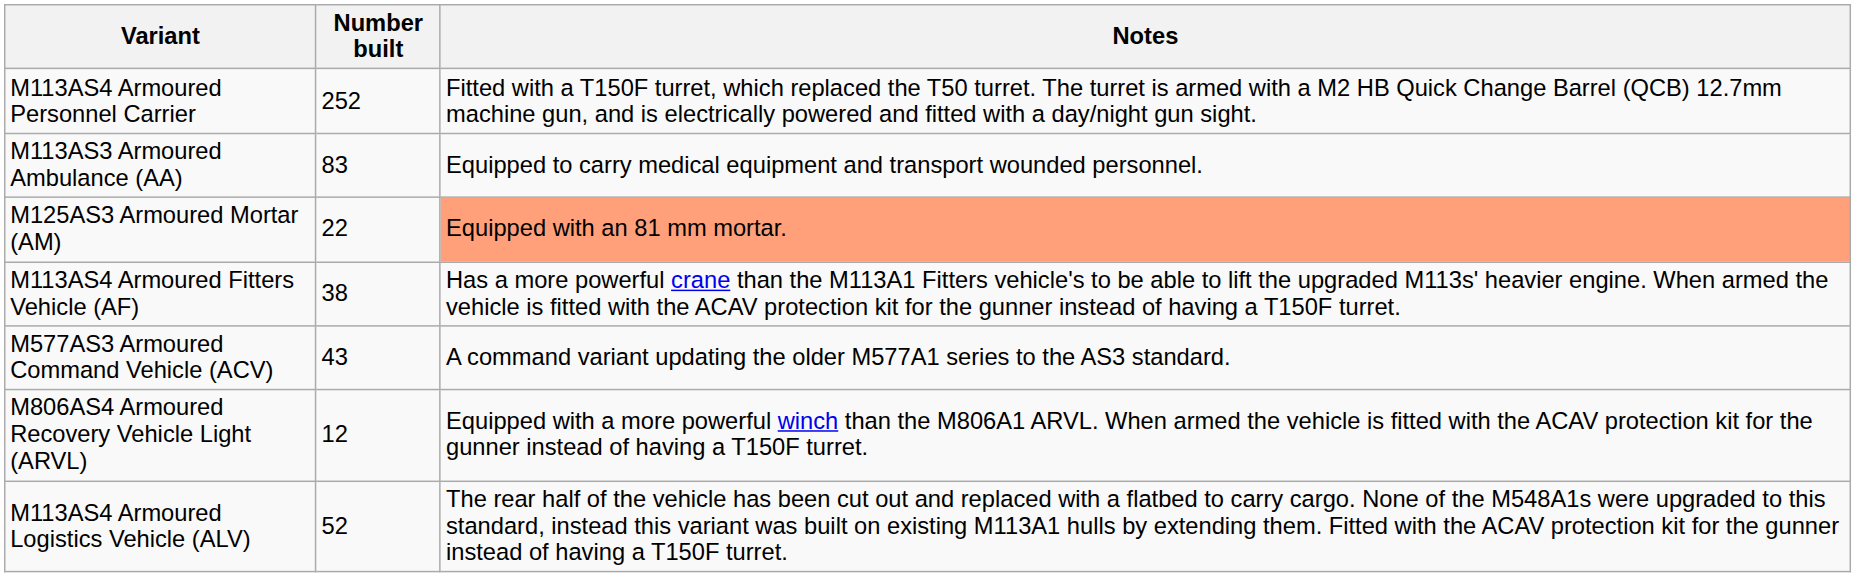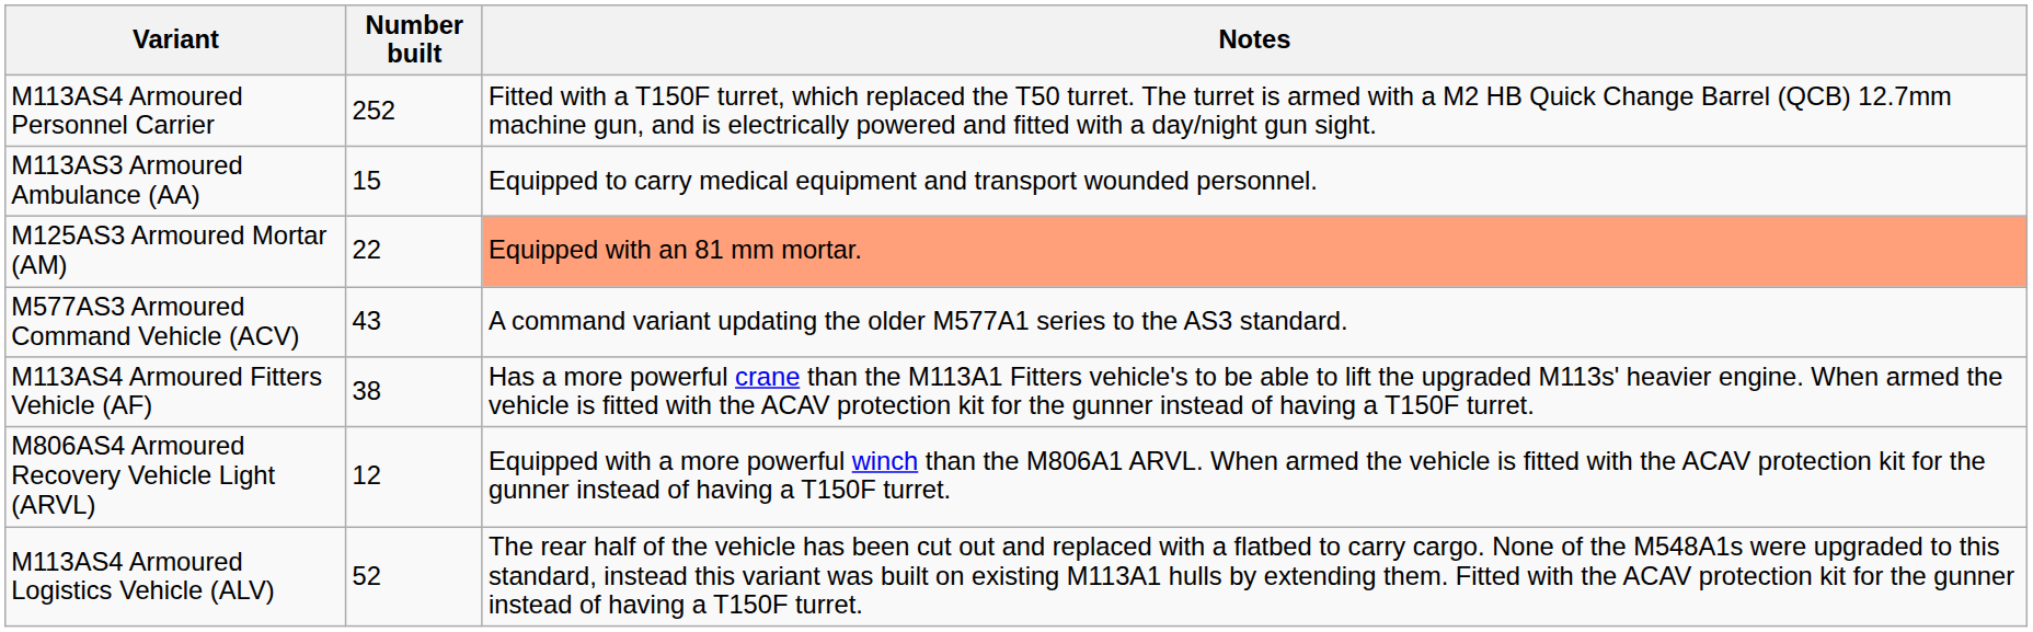 <table class="wikitable">
 <tr>
 <th scope="col">Variant</th>
 <th scope="col">Number built</th>
 <th scope="col">Notes</th>
 </tr>
 <tr>
 <td>M113AS4 Armoured Personnel Carrier</td>
 <td>252</td>
 <td>Fitted with a T150F turret, which replaced the T50 turret. The turret is armed with a M2 HB Quick Change Barrel (QCB) 12.7mm machine gun, and is electrically powered and fitted with a day/night gun sight.</td>
 </tr>
 <tr>
 <td>M113AS3 Armoured Ambulance (AA)</td>
-<td>83</td>
+<td>15</td>
 <td>Equipped to carry medical equipment and transport wounded personnel.</td>
 </tr>
 <tr>
 <td>M125AS3 Armoured Mortar (AM)</td>
 <td>22</td>
 <td style="background: lightsalmon;">Equipped with an 81 mm mortar.</td>
 </tr>
 <tr>
+<td>M577AS3 Armoured Command Vehicle (ACV)</td>
+<td>43</td>
+<td>A command variant updating the older M577A1 series to the AS3 standard.</td>
+</tr>
+<tr>
 <td>M113AS4 Armoured Fitters Vehicle (AF)</td>
 <td>38</td>
 <td>Has a more powerful <a href='#'>crane</a> than the M113A1 Fitters vehicle's to be able to lift the upgraded M113s' heavier engine. When armed the vehicle is fitted with the ACAV protection kit for the gunner instead of having a T150F turret.</td>
-</tr>
-<tr>
-<td>M577AS3 Armoured Command Vehicle (ACV)</td>
-<td>43</td>
-<td>A command variant updating the older M577A1 series to the AS3 standard.</td>
 </tr>
 <tr>
 <td>M806AS4 Armoured Recovery Vehicle Light (ARVL)</td>
 <td>12</td>
 <td>Equipped with a more powerful <a href='#'>winch</a> than the M806A1 ARVL. When armed the vehicle is fitted with the ACAV protection kit for the gunner instead of having a T150F turret.</td>
 </tr>
 <tr>
 <td>M113AS4 Armoured Logistics Vehicle (ALV)</td>
 <td>52</td>
 <td>The rear half of the vehicle has been cut out and replaced with a flatbed to carry cargo. None of the M548A1s were upgraded to this standard, instead this variant was built on existing M113A1 hulls by extending them. Fitted with the ACAV protection kit for the gunner instead of having a T150F turret.</td>
 </tr>
 </table>
